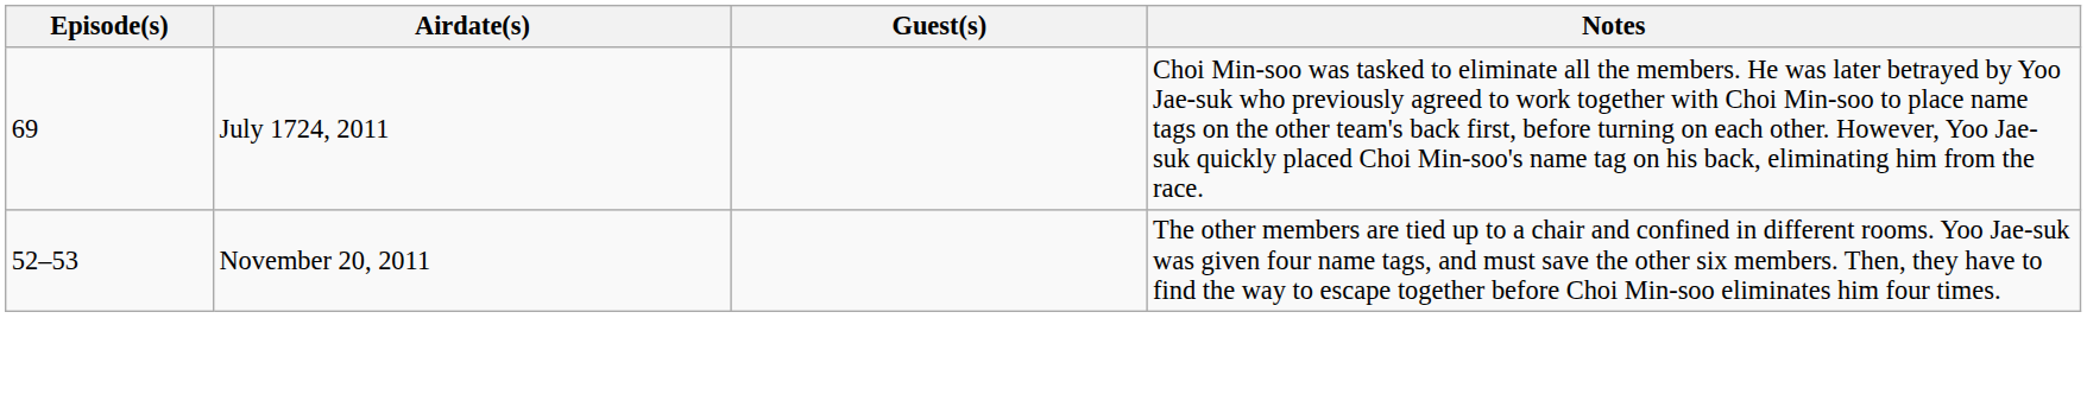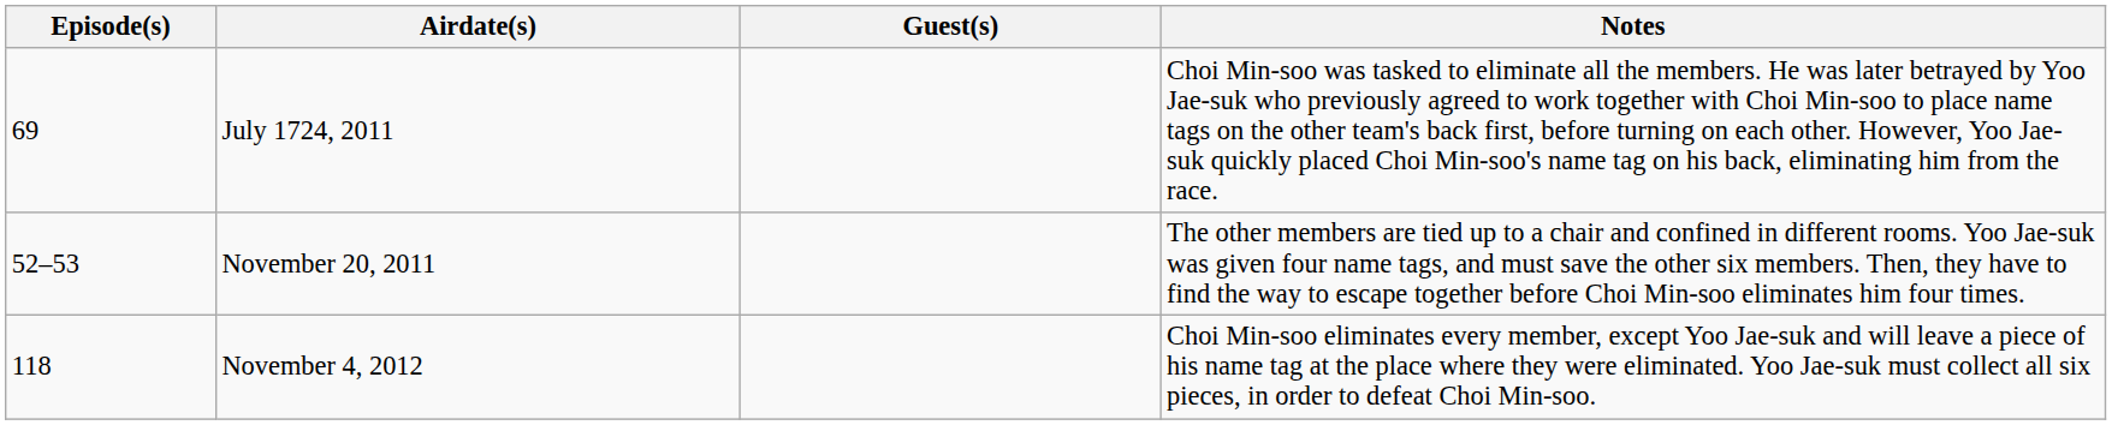 <table class="wikitable">
 <tr>
 <th style="width:10%;">Episode(s)</th>
 <th style="width:25%;">Airdate(s)</th>
 <th style="width:20%;">Guest(s)</th>
 <th style="width:55%;">Notes</th>
 </tr>
 <tr>
 <td>69</td>
 <td>July 1724, 2011</td>
 <td></td>
 <td>Choi Min-soo was tasked to eliminate all the members. He was later betrayed by Yoo Jae-suk who previously agreed to work together with Choi Min-soo to place name tags on the other team's back first, before turning on each other. However, Yoo Jae-suk quickly placed Choi Min-soo's name tag on his back, eliminating him from the race.</td>
 </tr>
 <tr>
 <td>52–53</td>
 <td>November 20, 2011</td>
 <td></td>
 <td>The other members are tied up to a chair and confined in different rooms. Yoo Jae-suk was given four name tags, and must save the other six members. Then, they have to find the way to escape together before Choi Min-soo eliminates him four times.</td>
 </tr>
+<tr>
+<td>118</td>
+<td>November 4, 2012</td>
+<td></td>
+<td>Choi Min-soo eliminates every member, except Yoo Jae-suk and will leave a piece of his name tag at the place where they were eliminated. Yoo Jae-suk must collect all six pieces, in order to defeat Choi Min-soo.</td>
+</tr>
 </table>
